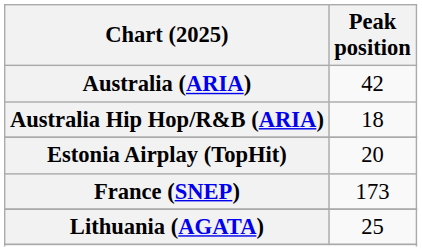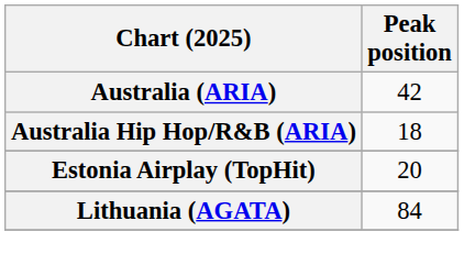 <table class="wikitable sortable plainrowheaders" style="text-align:center">
 <tr>
 <th scope="col">Chart (2025)</th>
 <th scope="col">Peak<br>position</th>
 </tr>
 <tr>
 <th scope="row">Australia (<a href='#'>ARIA</a>)</th>
 <td>42</td>
 </tr>
 <tr>
 <th scope="row">Australia Hip Hop/R&B (<a href='#'>ARIA</a>)</th>
 <td>18</td>
 </tr>
 <tr>
 </tr>
 <tr>
 <th scope="row">Estonia Airplay (TopHit)</th>
 <td>20</td>
 </tr>
 <tr>
-<th scope="row">France (<a href='#'>SNEP</a>)</th>
-<td>173</td>
-</tr>
-<tr>
 </tr>
 <tr>
 <th scope="row">Lithuania (<a href='#'>AGATA</a>)</th>
-<td>25</td>
+<td>84</td>
 </tr>
 <tr>
 </tr>
 <tr>
 </tr>
 <tr>
 </tr>
 </table>
